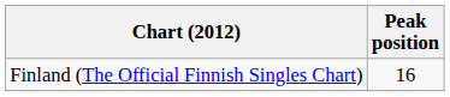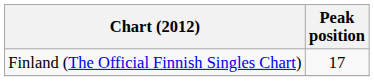 <table class="wikitable">
 <tr>
 <th scope="col">Chart (2012)</th>
 <th scope="col">Peak<br>position</th>
 </tr>
 <tr>
 <td>Finland (<a href='#'>The Official Finnish Singles Chart</a>)</td>
-<td style="text-align:center;">16</td>
+<td style="text-align:center;">17</td>
 </tr>
 <tr>
 </tr>
 </table>
